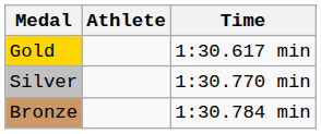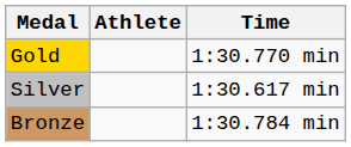 <table class="wikitable">
 <tr>
 <th>Medal</th>
 <th>Athlete</th>
 <th>Time</th>
 </tr>
 <tr>
 <td bgcolor="gold">Gold</td>
 <td></td>
-<td>1:30.617 min</td>
+<td>1:30.770 min</td>
 </tr>
 <tr>
 <td bgcolor="silver">Silver</td>
 <td></td>
-<td>1:30.770 min</td>
+<td>1:30.617 min</td>
 </tr>
 <tr>
 <td bgcolor="CC9966">Bronze</td>
 <td></td>
 <td>1:30.784 min</td>
 </tr>
 </table>
